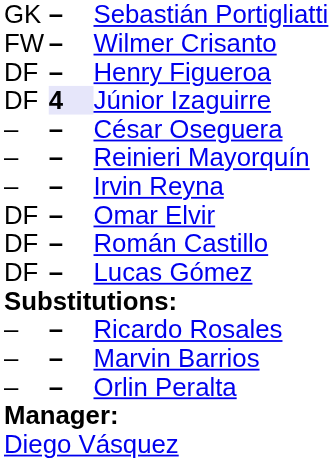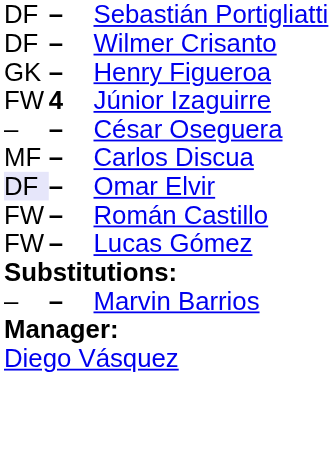 <table style = "font-size: 90%" cellspacing = "0" cellpadding = "0">
 <tr>
 <td colspan = 4></td>
 </tr>
 <tr>
 <th style="width:25px;"></th>
 <th style="width:25px;"></th>
 </tr>
 <tr>
-<td>GK</td>
+<td>DF</td>
 <td><strong>–</strong></td>
 <td> <a href='#'>Sebastián Portigliatti</a></td>
 </tr>
 <tr>
-<td>FW</td>
+<td>DF</td>
 <td><strong>–</strong></td>
 <td> <a href='#'>Wilmer Crisanto</a></td>
 </tr>
 <tr>
-<td>DF</td>
+<td>GK</td>
 <td><strong>–</strong></td>
 <td> <a href='#'>Henry Figueroa</a></td>
 </tr>
 <tr>
-<td>DF</td>
-<td style="background: lavender;"><strong>4</strong></td>
+<td>FW</td>
+<td><strong>4</strong></td>
 <td> <a href='#'>Júnior Izaguirre</a></td>
 </tr>
 <tr>
 <td>–</td>
 <td><strong>–</strong></td>
 <td> <a href='#'>César Oseguera</a></td>
 </tr>
 <tr>
-<td>–</td>
+<td>MF</td>
 <td><strong>–</strong></td>
-<td> <a href='#'>Reinieri Mayorquín</a></td>
+<td> <a href='#'>Carlos Discua</a></td>
 <td></td>
 <td></td>
 </tr>
 <tr>
-<td>–</td>
-<td><strong>–</strong></td>
-<td> <a href='#'>Irvin Reyna</a></td>
-<td></td>
-<td></td>
-</tr>
-<tr>
-<td>DF</td>
+<td style="background: lavender;">DF</td>
 <td><strong>–</strong></td>
 <td> <a href='#'>Omar Elvir</a></td>
 </tr>
 <tr>
-<td>DF</td>
+<td>FW</td>
 <td><strong>–</strong></td>
 <td> <a href='#'>Román Castillo</a></td>
 </tr>
 <tr>
-<td>DF</td>
+<td>FW</td>
 <td><strong>–</strong></td>
 <td> <a href='#'>Lucas Gómez</a></td>
 </tr>
 <tr>
 <td colspan = 3><strong>Substitutions:</strong></td>
 </tr>
 <tr>
 <td>–</td>
 <td><strong>–</strong></td>
-<td> <a href='#'>Ricardo Rosales</a></td>
-<td></td>
-<td></td>
-</tr>
-<tr>
-<td>–</td>
-<td><strong>–</strong></td>
 <td> <a href='#'>Marvin Barrios</a></td>
-<td></td>
-<td></td>
-</tr>
-<tr>
-<td>–</td>
-<td><strong>–</strong></td>
-<td> <a href='#'>Orlin Peralta</a></td>
 <td></td>
 <td></td>
 </tr>
 <tr>
 <td colspan = 3><strong>Manager:</strong></td>
 </tr>
 <tr>
 <td colspan = 3> <a href='#'>Diego Vásquez</a></td>
 </tr>
 </table>
